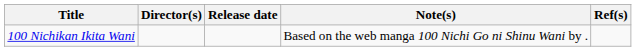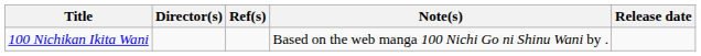 <table class="wikitable sortable">
 <tr>
 <th scope="col">Title</th>
 <th scope="col">Director(s)</th>
+<th scope="col" class="unsortable">Ref(s)</th>
+<th scope="col" class="unsortable">Note(s)</th>
 <th scope="col">Release date</th>
-<th scope="col" class="unsortable">Note(s)</th>
-<th scope="col" class="unsortable">Ref(s)</th>
 </tr>
 <tr>
 <td><em><a href='#'>100 Nichikan Ikita Wani</a></em></td>
 <td><br></td>
 <td></td>
 <td>Based on the web manga <em>100 Nichi Go ni Shinu Wani</em> by .</td>
 <td></td>
 </tr>
 </table>
